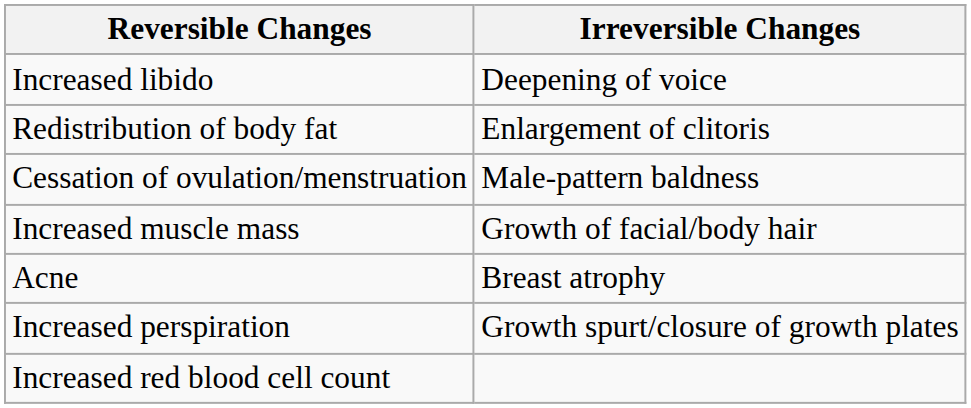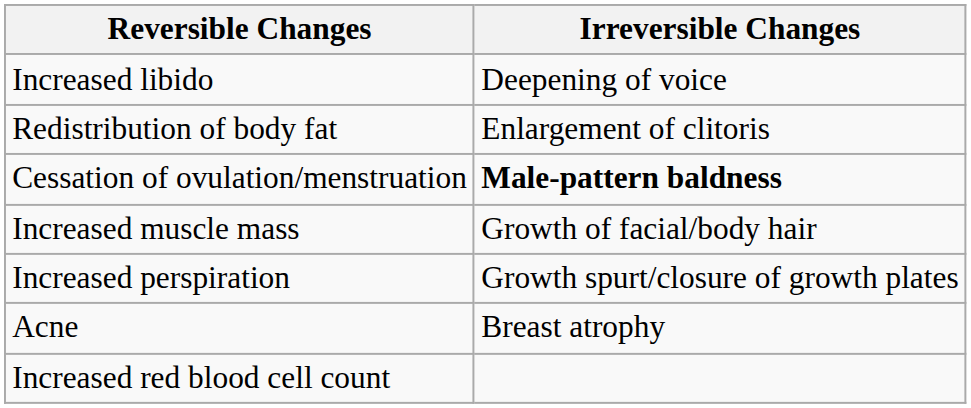 <table class="wikitable">
 <tr>
 <th>Reversible Changes</th>
 <th>Irreversible Changes</th>
 </tr>
 <tr>
 <td>Increased libido</td>
 <td>Deepening of voice</td>
 </tr>
 <tr>
 <td>Redistribution of body fat</td>
 <td>Enlargement of clitoris</td>
 </tr>
 <tr>
 <td>Cessation of ovulation/menstruation</td>
-<td>Male-pattern baldness</td>
+<td><strong>Male-pattern baldness</strong></td>
 </tr>
 <tr>
 <td>Increased muscle mass</td>
 <td>Growth of facial/body hair</td>
 </tr>
 <tr>
+<td>Increased perspiration</td>
+<td>Growth spurt/closure of growth plates</td>
+</tr>
+<tr>
 <td>Acne</td>
 <td>Breast atrophy</td>
-</tr>
-<tr>
-<td>Increased perspiration</td>
-<td>Growth spurt/closure of growth plates</td>
 </tr>
 <tr>
 <td>Increased red blood cell count</td>
 <td></td>
 </tr>
 </table>
